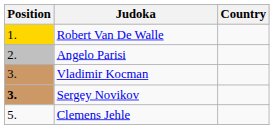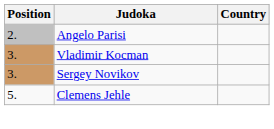 <table class=wikitable>
 <tr style="background:#ccc;">
 <th width=10>Position</th>
 <th width=200>Judoka</th>
 <th width=10>Country</th>
-</tr>
-<tr>
-<td bgcolor=gold>1.</td>
-<td><a href='#'>Robert Van De Walle</a></td>
-<td></td>
 </tr>
 <tr>
 <td style="background:silver;">2.</td>
 <td><a href='#'>Angelo Parisi</a></td>
 <td></td>
 </tr>
 <tr>
 <td style="background:#c96;">3.</td>
 <td><a href='#'>Vladimir Kocman</a></td>
 <td></td>
 </tr>
 <tr>
-<td style="background:#c96;"><strong>3.</strong></td>
+<td style="background:#c96;">3.</td>
 <td><a href='#'>Sergey Novikov</a></td>
 <td></td>
 </tr>
 <tr>
 <td>5.</td>
 <td><a href='#'>Clemens Jehle</a></td>
 <td></td>
 </tr>
 </table>
